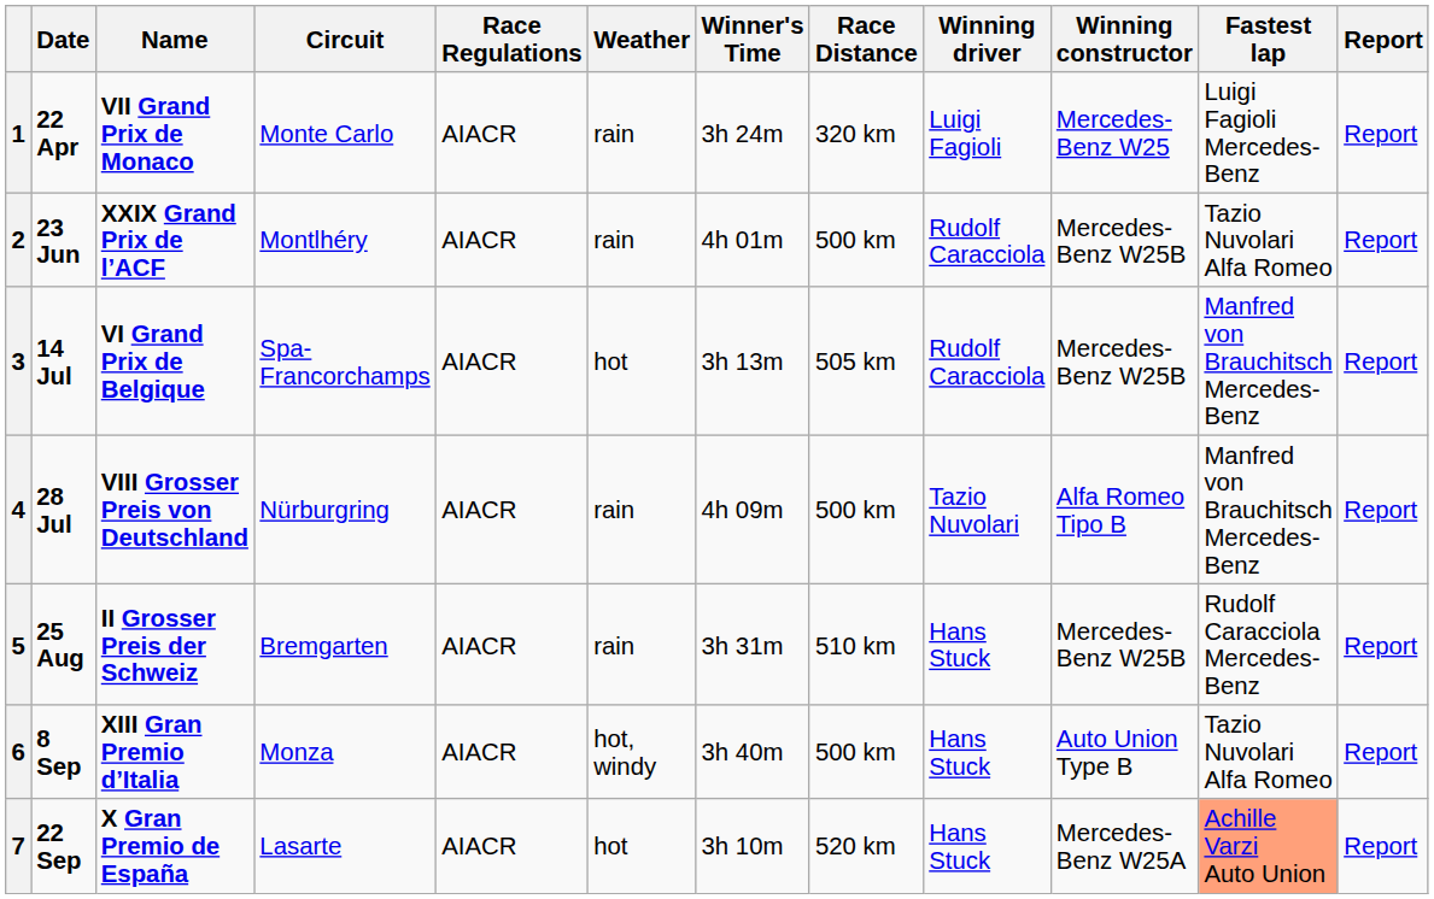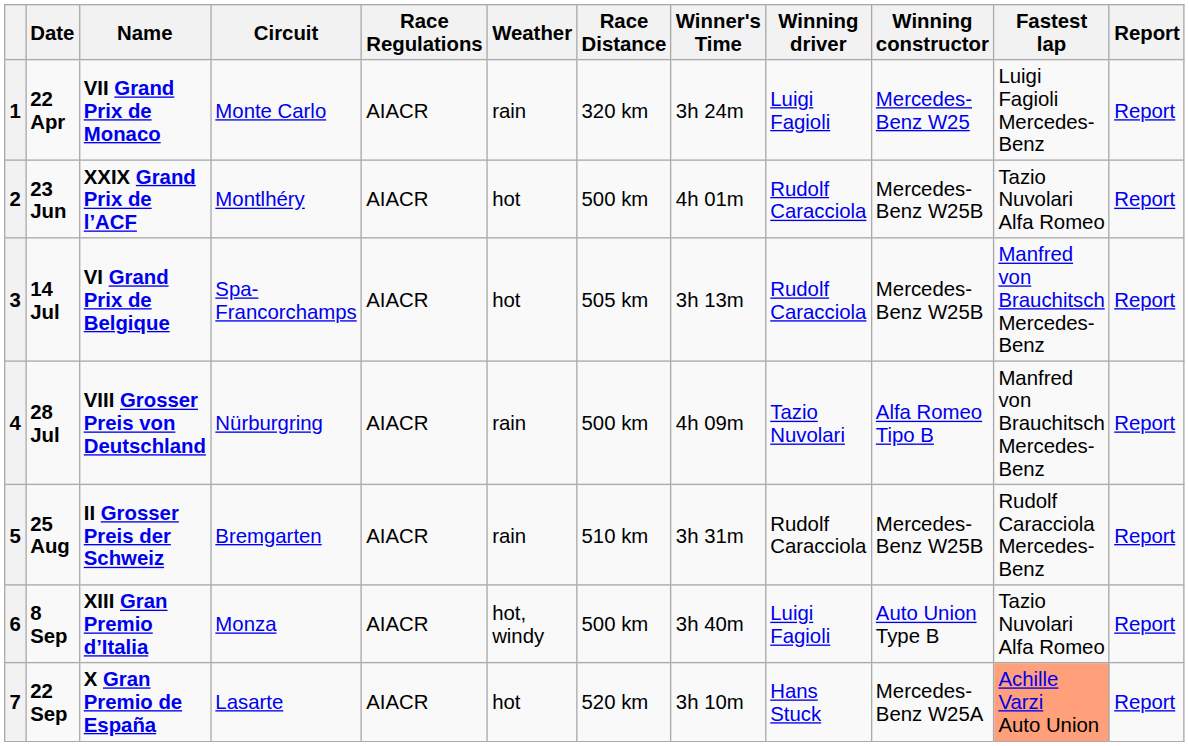 <table class="wikitable" style="font-size:95%">
 <tr>
 <th></th>
 <th>Date</th>
 <th>Name</th>
 <th>Circuit</th>
 <th>Race<br>Regulations</th>
 <th>Weather</th>
+<th>Race<br>Distance</th>
 <th>Winner's<br>Time</th>
-<th>Race<br>Distance</th>
 <th>Winning driver</th>
 <th>Winning<br>constructor</th>
 <th>Fastest<br>lap</th>
 <th>Report</th>
 </tr>
 <tr>
 <th>1</th>
 <td><strong>22 Apr</strong></td>
 <td> <strong>VII <a href='#'>Grand Prix de Monaco</a></strong></td>
 <td><a href='#'>Monte Carlo</a></td>
 <td>AIACR</td>
 <td>rain</td>
+<td>320 km</td>
 <td>3h 24m</td>
-<td>320 km</td>
 <td> <a href='#'>Luigi Fagioli</a></td>
 <td><a href='#'>Mercedes-Benz W25</a></td>
 <td>Luigi Fagioli<br> Mercedes-Benz</td>
 <td><a href='#'>Report</a></td>
 </tr>
 <tr>
 <th>2</th>
 <td><strong>23 Jun</strong></td>
 <td> <strong>XXIX <a href='#'>Grand Prix de l’ACF</a></strong></td>
 <td><a href='#'>Montlhéry</a></td>
 <td>AIACR</td>
-<td>rain</td>
+<td>hot</td>
+<td>500 km</td>
 <td>4h 01m</td>
-<td>500 km</td>
 <td> <a href='#'>Rudolf Caracciola</a></td>
 <td>Mercedes-Benz W25B</td>
 <td>Tazio Nuvolari <br> Alfa Romeo</td>
 <td><a href='#'>Report</a></td>
 </tr>
 <tr>
 <th>3</th>
 <td><strong>14 Jul</strong></td>
 <td> <strong>VI <a href='#'>Grand Prix de Belgique</a></strong></td>
 <td><a href='#'>Spa-Francorchamps</a></td>
 <td>AIACR</td>
 <td>hot</td>
+<td>505 km</td>
 <td>3h 13m</td>
-<td>505 km</td>
 <td> <a href='#'>Rudolf Caracciola</a></td>
 <td>Mercedes-Benz W25B</td>
 <td><a href='#'>Manfred von Brauchitsch</a><br> Mercedes-Benz</td>
 <td><a href='#'>Report</a></td>
 </tr>
 <tr>
 <th>4</th>
 <td><strong>28 Jul</strong></td>
 <td> <strong>VIII <a href='#'>Grosser Preis von Deutschland</a></strong></td>
 <td><a href='#'>Nürburgring</a></td>
 <td>AIACR</td>
 <td>rain</td>
+<td>500 km</td>
 <td>4h 09m</td>
-<td>500 km</td>
 <td> <a href='#'>Tazio Nuvolari</a></td>
 <td><a href='#'>Alfa Romeo Tipo B</a></td>
 <td>Manfred von Brauchitsch<br> Mercedes-Benz</td>
 <td><a href='#'>Report</a></td>
 </tr>
 <tr>
 <th>5</th>
 <td><strong>25 Aug</strong></td>
 <td> <strong>II <a href='#'>Grosser Preis der Schweiz</a> </strong></td>
 <td><a href='#'>Bremgarten</a></td>
 <td>AIACR</td>
 <td>rain</td>
+<td>510 km</td>
 <td>3h 31m</td>
-<td>510 km</td>
-<td> <a href='#'>Hans Stuck</a></td>
+<td> Rudolf Caracciola</td>
 <td>Mercedes-Benz W25B</td>
 <td>Rudolf Caracciola <br> Mercedes-Benz</td>
 <td><a href='#'>Report</a></td>
 </tr>
 <tr>
 <th>6</th>
 <td><strong>8 Sep</strong></td>
 <td> <strong>XIII <a href='#'>Gran Premio d’Italia</a></strong></td>
 <td><a href='#'>Monza</a></td>
 <td>AIACR</td>
 <td>hot, windy</td>
+<td>500 km</td>
 <td>3h 40m</td>
-<td>500 km</td>
-<td> <a href='#'>Hans Stuck</a></td>
+<td> <a href='#'>Luigi Fagioli</a></td>
 <td><a href='#'>Auto Union</a> Type B</td>
 <td>Tazio Nuvolari <br> Alfa Romeo</td>
 <td><a href='#'>Report</a></td>
 </tr>
 <tr>
 <th>7</th>
 <td><strong>22 Sep</strong></td>
 <td> <strong>X <a href='#'>Gran Premio de España</a></strong></td>
 <td><a href='#'>Lasarte</a></td>
 <td>AIACR</td>
 <td>hot</td>
+<td>520 km</td>
 <td>3h 10m<br></td>
-<td>520 km</td>
 <td> <a href='#'>Hans Stuck</a></td>
 <td>Mercedes-Benz W25A</td>
 <td style="background: lightsalmon;"><a href='#'>Achille Varzi</a> <br> Auto Union</td>
 <td><a href='#'>Report</a></td>
 </tr>
 </table>
